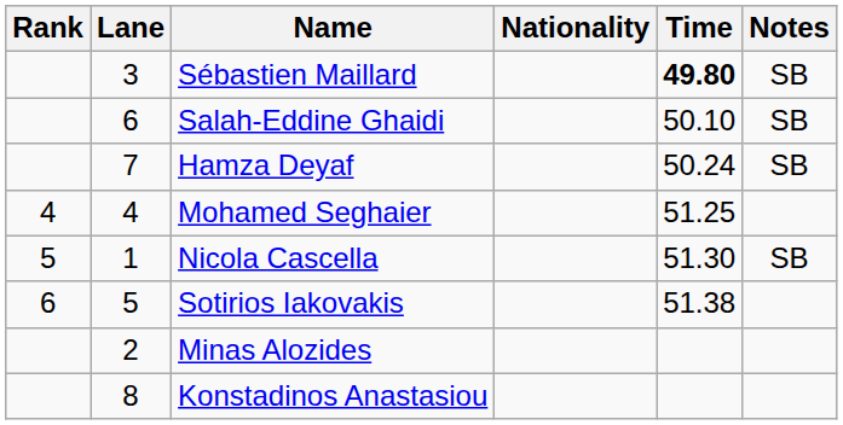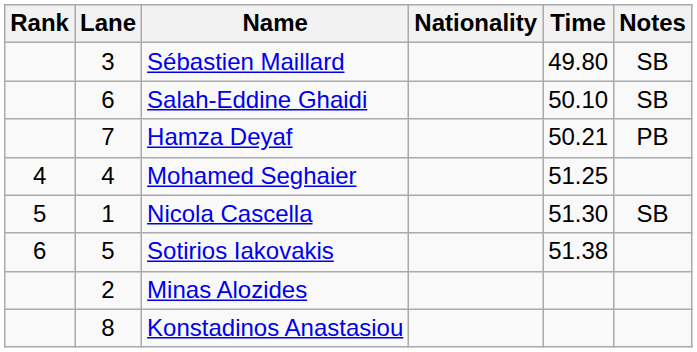 <table class="wikitable sortable" style="text-align:center">
 <tr>
 <th>Rank</th>
 <th>Lane</th>
 <th>Name</th>
 <th>Nationality</th>
 <th>Time</th>
 <th>Notes</th>
 </tr>
 <tr>
 <td></td>
 <td>3</td>
 <td align=left><a href='#'>Sébastien Maillard</a></td>
 <td align=left></td>
-<td><strong>49.80</strong></td>
+<td>49.80</td>
 <td>SB</td>
 </tr>
 <tr>
 <td></td>
 <td>6</td>
 <td align=left><a href='#'>Salah-Eddine Ghaidi</a></td>
 <td align=left></td>
 <td>50.10</td>
 <td>SB</td>
 </tr>
 <tr>
 <td></td>
 <td>7</td>
 <td align=left><a href='#'>Hamza Deyaf</a></td>
 <td align=left></td>
-<td>50.24</td>
-<td>SB</td>
+<td>50.21</td>
+<td>PB</td>
 </tr>
 <tr>
 <td>4</td>
 <td>4</td>
 <td align=left><a href='#'>Mohamed Seghaier</a></td>
 <td align=left></td>
 <td>51.25</td>
 <td></td>
 </tr>
 <tr>
 <td>5</td>
 <td>1</td>
 <td align=left><a href='#'>Nicola Cascella</a></td>
 <td align=left></td>
 <td>51.30</td>
 <td>SB</td>
 </tr>
 <tr>
 <td>6</td>
 <td>5</td>
 <td align=left><a href='#'>Sotirios Iakovakis</a></td>
 <td align=left></td>
 <td>51.38</td>
 <td></td>
 </tr>
 <tr>
 <td></td>
 <td>2</td>
 <td align=left><a href='#'>Minas Alozides</a></td>
 <td align=left></td>
 <td></td>
 <td></td>
 </tr>
 <tr>
 <td></td>
 <td>8</td>
 <td align=left><a href='#'>Konstadinos Anastasiou</a></td>
 <td align=left></td>
 <td></td>
 <td></td>
 </tr>
 </table>
